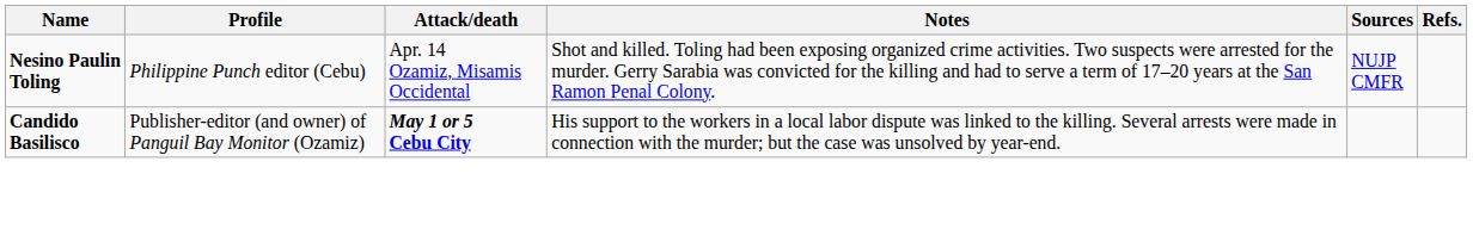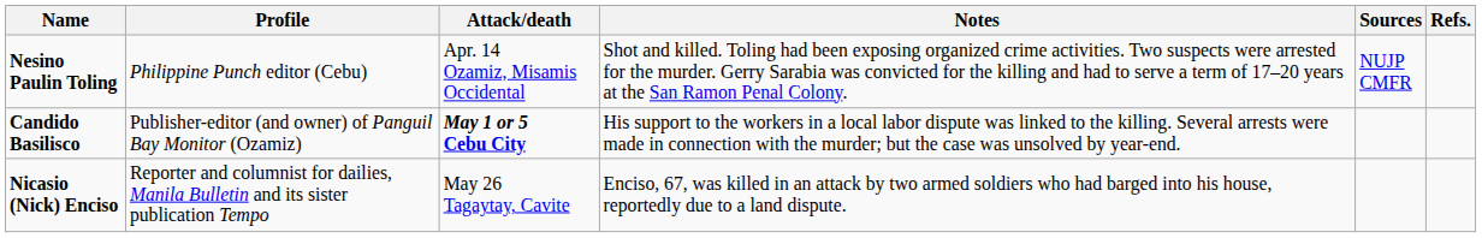 <table class="wikitable">
 <tr>
 <th>Name</th>
 <th>Profile</th>
 <th>Attack/death</th>
 <th>Notes</th>
 <th>Sources</th>
 <th>Refs.</th>
 </tr>
 <tr>
 <td><strong>Nesino Paulin Toling</strong></td>
 <td><em>Philippine Punch</em> editor (Cebu)</td>
 <td>Apr. 14<br><a href='#'>Ozamiz, Misamis Occidental</a></td>
 <td>Shot and killed. Toling had been exposing organized crime activities. Two suspects were arrested for the murder. Gerry Sarabia was convicted for the killing and had to serve a term of 17–20 years at the <a href='#'>San Ramon Penal Colony</a>.</td>
 <td><a href='#'>NUJP</a><br><a href='#'>CMFR</a></td>
 <td><br></td>
 </tr>
 <tr>
 <td><strong>Candido Basilisco</strong></td>
 <td>Publisher-editor (and owner) of <em>Panguil Bay Monitor</em> (Ozamiz)</td>
 <td><strong><em>May 1 or 5</em><br><a href='#'>Cebu City</a></strong></td>
 <td>His support to the workers in a local labor dispute was linked to the killing. Several arrests were made in connection with the murder; but the case was unsolved by year-end.</td>
 <td></td>
 <td></td>
 </tr>
+<tr>
+<td><strong>Nicasio (Nick) Enciso</strong></td>
+<td>Reporter and columnist for dailies, <em><a href='#'>Manila Bulletin</a></em> and its sister publication <em>Tempo</em><br></td>
+<td>May 26<br><a href='#'>Tagaytay, Cavite</a></td>
+<td>Enciso, 67, was killed in an attack by two armed soldiers who had barged into his house, reportedly due to a land dispute.</td>
+<td></td>
+<td></td>
+</tr>
 </table>
